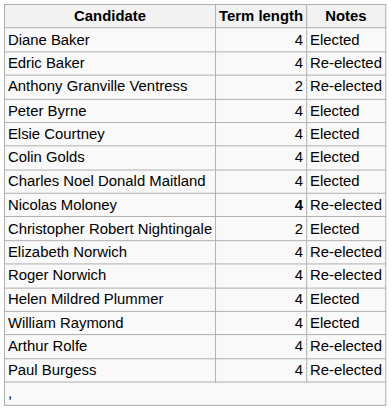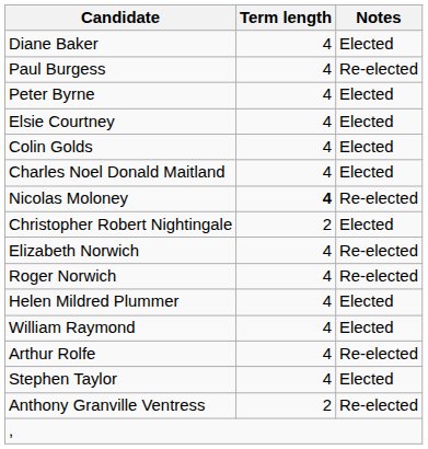 <table class=wikitable>
 <tr>
 <th>Candidate</th>
 <th>Term length</th>
 <th>Notes</th>
 </tr>
 <tr>
 <td>Diane Baker</td>
 <td align=right>4</td>
 <td>Elected</td>
 </tr>
 <tr>
-<td>Edric Baker</td>
+<td>Paul Burgess</td>
 <td align=right>4</td>
-<td>Re-elected</td>
-</tr>
-<tr>
-<td>Anthony Granville Ventress</td>
-<td align=right>2</td>
 <td>Re-elected</td>
 </tr>
 <tr>
 <td>Peter Byrne</td>
 <td align=right>4</td>
 <td>Elected</td>
 </tr>
 <tr>
 <td>Elsie Courtney</td>
 <td align=right>4</td>
 <td>Elected</td>
 </tr>
 <tr>
 <td>Colin Golds</td>
 <td align=right>4</td>
 <td>Elected</td>
 </tr>
 <tr>
 <td>Charles Noel Donald Maitland</td>
 <td align=right>4</td>
 <td>Elected</td>
 </tr>
 <tr>
 <td>Nicolas Moloney</td>
 <td align=right><strong>4</strong></td>
 <td>Re-elected</td>
 </tr>
 <tr>
 <td>Christopher Robert Nightingale</td>
 <td align=right>2</td>
 <td>Elected</td>
 </tr>
 <tr>
 <td>Elizabeth Norwich</td>
 <td align=right>4</td>
 <td>Re-elected</td>
 </tr>
 <tr>
 <td>Roger Norwich</td>
 <td align=right>4</td>
 <td>Re-elected</td>
 </tr>
 <tr>
 <td>Helen Mildred Plummer</td>
 <td align=right>4</td>
 <td>Elected</td>
 </tr>
 <tr>
 <td>William Raymond</td>
 <td align=right>4</td>
 <td>Elected</td>
 </tr>
 <tr>
 <td>Arthur Rolfe</td>
 <td align=right>4</td>
 <td>Re-elected</td>
 </tr>
 <tr>
-<td>Paul Burgess</td>
+<td>Stephen Taylor</td>
 <td align=right>4</td>
+<td>Elected</td>
+</tr>
+<tr>
+<td>Anthony Granville Ventress</td>
+<td align=right>2</td>
 <td>Re-elected</td>
 </tr>
 <tr>
 <td align=left colspan=3>, </td>
 </tr>
 </table>
